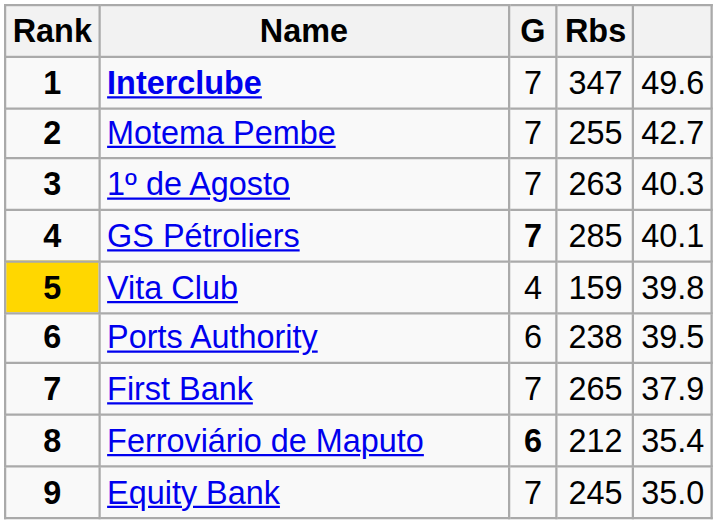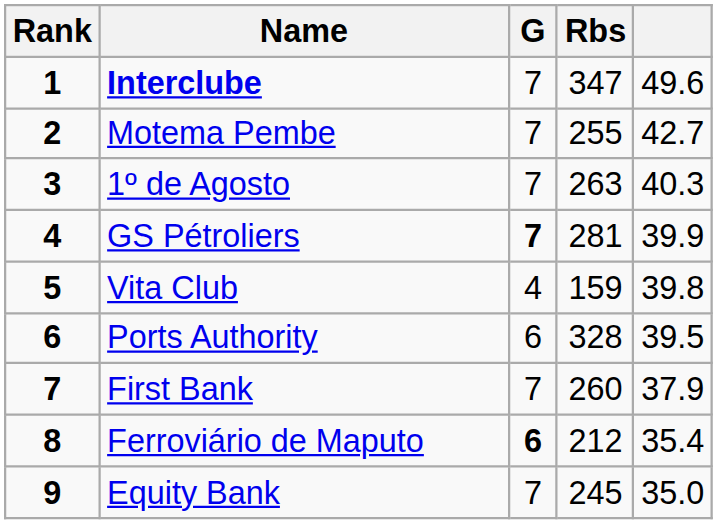 <table class="wikitable" style="text-align:center; font-size:90%;">
 <tr>
 <th width=10px>Rank</th>
 <th width=175px>Name</th>
 <th width=15px>G</th>
 <th width=10px>Rbs</th>
 <th width=10px></th>
 </tr>
 <tr>
 <td><strong>1</strong></td>
 <td align=left> <strong><a href='#'>Interclube</a></strong></td>
 <td>7</td>
 <td>347</td>
 <td>49.6</td>
 </tr>
 <tr>
 <td><strong>2</strong></td>
 <td align=left> <a href='#'>Motema Pembe</a></td>
 <td>7</td>
 <td>255</td>
 <td>42.7</td>
 </tr>
 <tr>
 <td><strong>3</strong></td>
 <td align=left> <a href='#'>1º de Agosto</a></td>
 <td>7</td>
 <td>263</td>
 <td>40.3</td>
 </tr>
 <tr>
 <td><strong>4</strong></td>
 <td align=left> <a href='#'>GS Pétroliers</a></td>
 <td><strong>7</strong></td>
-<td>285</td>
-<td>40.1</td>
+<td>281</td>
+<td>39.9</td>
 </tr>
 <tr>
-<td style="background: gold;"><strong>5</strong></td>
+<td><strong>5</strong></td>
 <td align=left> <a href='#'>Vita Club</a></td>
 <td>4</td>
 <td>159</td>
 <td>39.8</td>
 </tr>
 <tr>
 <td><strong>6</strong></td>
 <td align=left> <a href='#'>Ports Authority</a></td>
 <td>6</td>
-<td>238</td>
+<td>328</td>
 <td>39.5</td>
 </tr>
 <tr>
 <td><strong>7</strong></td>
 <td align=left> <a href='#'>First Bank</a></td>
 <td>7</td>
-<td>265</td>
+<td>260</td>
 <td>37.9</td>
 </tr>
 <tr>
 <td><strong>8</strong></td>
 <td align=left> <a href='#'>Ferroviário de Maputo</a></td>
 <td><strong>6</strong></td>
 <td>212</td>
 <td>35.4</td>
 </tr>
 <tr>
 <td><strong>9</strong></td>
 <td align=left> <a href='#'>Equity Bank</a></td>
 <td>7</td>
 <td>245</td>
 <td>35.0</td>
 </tr>
 </table>
